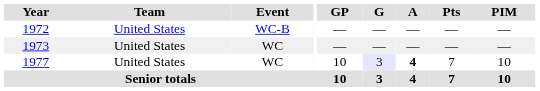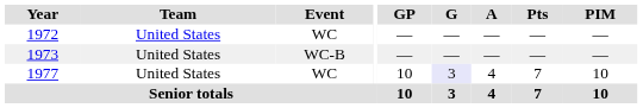 <table border="0" cellpadding="1" cellspacing="0" ID="Table3" style="text-align:center; width:40em">
 <tr bgcolor="#e0e0e0">
 <th>Year</th>
 <th>Team</th>
 <th>Event</th>
 <th rowspan="102" bgcolor="#ffffff"></th>
 <th>GP</th>
 <th>G</th>
 <th>A</th>
 <th>Pts</th>
 <th>PIM</th>
 </tr>
 <tr>
 <td><a href='#'>1972</a></td>
 <td><a href='#'>United States</a></td>
-<td><a href='#'>WC-B</a></td>
+<td>WC</td>
 <td>—</td>
 <td>—</td>
 <td>—</td>
 <td>—</td>
 <td>—</td>
 </tr>
 <tr bgcolor="#f0f0f0">
 <td><a href='#'>1973</a></td>
 <td>United States</td>
-<td>WC</td>
+<td>WC-B</td>
 <td>—</td>
 <td>—</td>
 <td>—</td>
 <td>—</td>
 <td>—</td>
 </tr>
 <tr>
 <td><a href='#'>1977</a></td>
 <td>United States</td>
 <td>WC</td>
 <td>10</td>
 <td style="background: lavender;">3</td>
-<td><strong>4</strong></td>
+<td>4</td>
 <td>7</td>
 <td>10</td>
 </tr>
 <tr bgcolor="#e0e0e0">
 <th colspan="4">Senior totals</th>
 <th>10</th>
 <th>3</th>
 <th>4</th>
 <th>7</th>
 <th>10</th>
 </tr>
 </table>
